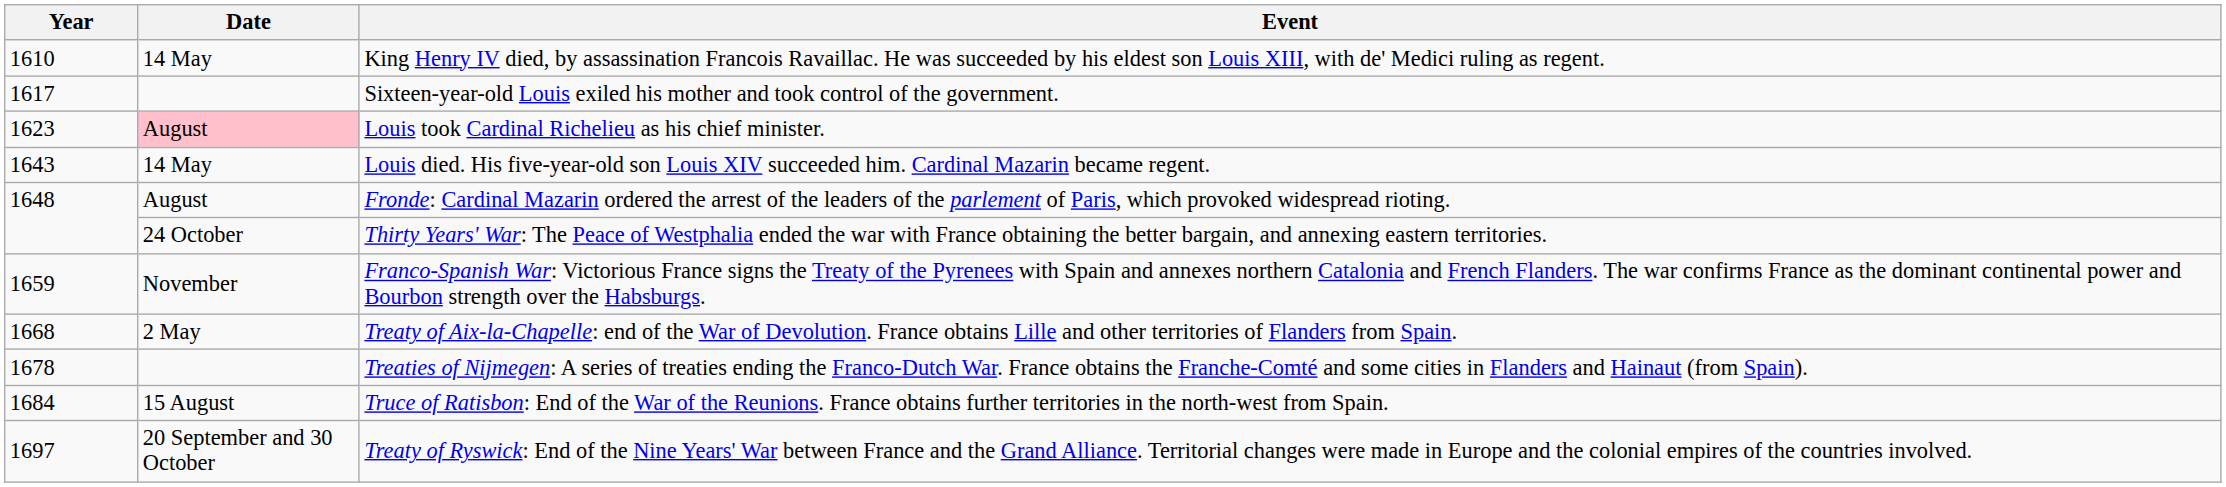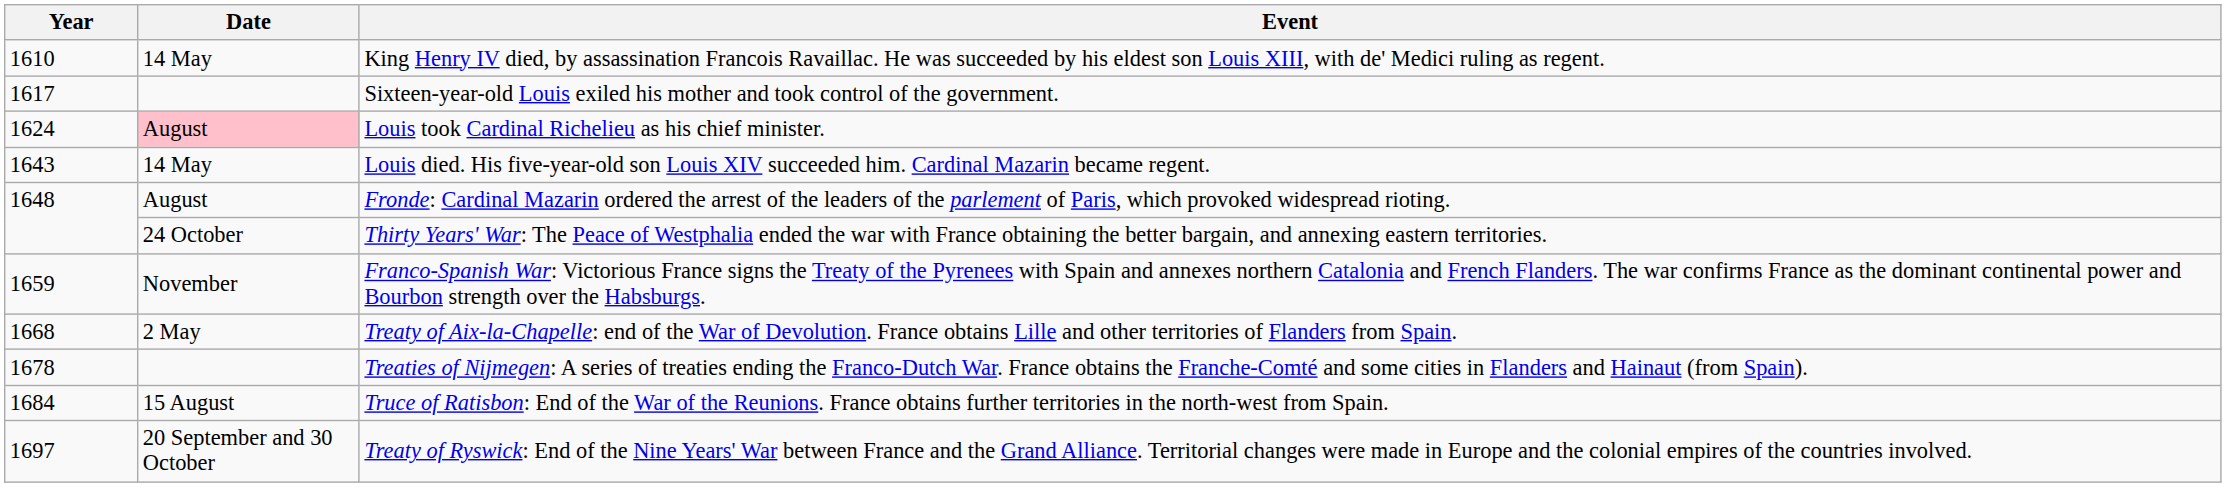 <table class="wikitable" width="100%">
 <tr>
 <th style="width:6%">Year</th>
 <th style="width:10%">Date</th>
 <th>Event</th>
 </tr>
 <tr>
 <td>1610</td>
 <td>14 May</td>
 <td>King <a href='#'>Henry IV</a> died, by assassination Francois Ravaillac. He was succeeded by his eldest son <a href='#'>Louis XIII</a>, with de' Medici ruling as regent.</td>
 </tr>
 <tr>
 <td>1617</td>
 <td></td>
 <td>Sixteen-year-old <a href='#'>Louis</a> exiled his mother and took control of the government.</td>
 </tr>
 <tr>
-<td>1623</td>
+<td>1624</td>
 <td style="background: pink;">August</td>
 <td><a href='#'>Louis</a> took <a href='#'>Cardinal Richelieu</a> as his chief minister.</td>
 </tr>
 <tr>
 <td>1643</td>
 <td>14 May</td>
 <td><a href='#'>Louis</a> died. His five-year-old son <a href='#'>Louis XIV</a> succeeded him. <a href='#'>Cardinal Mazarin</a> became regent.</td>
 </tr>
 <tr>
 <td rowspan="2" valign="top">1648</td>
 <td>August</td>
 <td><em><a href='#'>Fronde</a></em>: <a href='#'>Cardinal Mazarin</a> ordered the arrest of the leaders of the <em><a href='#'>parlement</a></em> of <a href='#'>Paris</a>, which provoked widespread rioting.</td>
 </tr>
 <tr>
 <td>24 October</td>
 <td><em><a href='#'>Thirty Years' War</a></em>: The <a href='#'>Peace of Westphalia</a> ended the war with France obtaining the better bargain, and annexing eastern territories.</td>
 </tr>
 <tr>
 <td>1659</td>
 <td>November</td>
 <td><em><a href='#'>Franco-Spanish War</a></em>: Victorious France signs the <a href='#'>Treaty of the Pyrenees</a> with Spain and annexes northern <a href='#'>Catalonia</a> and <a href='#'>French Flanders</a>. The war confirms France as the dominant continental power and <a href='#'>Bourbon</a> strength over the <a href='#'>Habsburgs</a>.</td>
 </tr>
 <tr>
 <td>1668</td>
 <td>2 May</td>
 <td><em><a href='#'>Treaty of Aix-la-Chapelle</a></em>: end of the <a href='#'>War of Devolution</a>. France obtains <a href='#'>Lille</a> and other territories of <a href='#'>Flanders</a> from <a href='#'>Spain</a>.</td>
 </tr>
 <tr>
 <td>1678</td>
 <td></td>
 <td><em><a href='#'>Treaties of Nijmegen</a></em>: A series of treaties ending the <a href='#'>Franco-Dutch War</a>. France obtains the <a href='#'>Franche-Comté</a> and some cities in <a href='#'>Flanders</a> and <a href='#'>Hainaut</a> (from <a href='#'>Spain</a>).</td>
 </tr>
 <tr>
 <td>1684</td>
 <td>15 August</td>
 <td><em><a href='#'>Truce of Ratisbon</a></em>: End of the <a href='#'>War of the Reunions</a>. France obtains further territories in the north-west from Spain.</td>
 </tr>
 <tr>
 <td>1697</td>
 <td>20 September and 30 October</td>
 <td><em><a href='#'>Treaty of Ryswick</a></em>: End of the <a href='#'>Nine Years' War</a> between France and the <a href='#'>Grand Alliance</a>. Territorial changes were made in Europe and the colonial empires of the countries involved.</td>
 </tr>
 </table>
